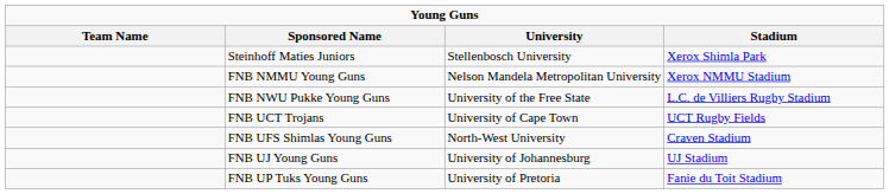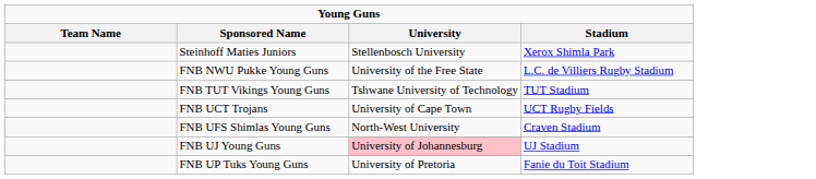 <table class="wikitable">
 <tr>
 <td colspan=4 align=center><strong>Young Guns</strong></td>
 </tr>
 <tr>
 <th width="25%">Team Name</th>
 <th width="25%">Sponsored Name</th>
 <th width="25%">University</th>
 <th width="25%">Stadium</th>
 </tr>
 <tr>
 <td></td>
 <td>Steinhoff Maties Juniors</td>
 <td>Stellenbosch University</td>
 <td><a href='#'>Xerox Shimla Park</a></td>
 </tr>
 <tr>
 <td></td>
-<td>FNB NMMU Young Guns</td>
-<td>Nelson Mandela Metropolitan University</td>
-<td><a href='#'>Xerox NMMU Stadium</a></td>
+<td>FNB NWU Pukke Young Guns</td>
+<td>University of the Free State</td>
+<td><a href='#'>L.C. de Villiers Rugby Stadium</a></td>
 </tr>
 <tr>
 <td></td>
-<td>FNB NWU Pukke Young Guns</td>
-<td>University of the Free State</td>
-<td><a href='#'>L.C. de Villiers Rugby Stadium</a></td>
+<td>FNB TUT Vikings Young Guns</td>
+<td>Tshwane University of Technology</td>
+<td><a href='#'>TUT Stadium</a></td>
 </tr>
 <tr>
 <td></td>
 <td>FNB UCT Trojans</td>
 <td>University of Cape Town</td>
 <td><a href='#'>UCT Rugby Fields</a></td>
 </tr>
 <tr>
 <td></td>
 <td>FNB UFS Shimlas Young Guns</td>
 <td>North-West University</td>
 <td><a href='#'>Craven Stadium</a></td>
 </tr>
 <tr>
 <td></td>
 <td>FNB UJ Young Guns</td>
-<td>University of Johannesburg</td>
+<td style="background: pink;">University of Johannesburg</td>
 <td><a href='#'>UJ Stadium</a></td>
 </tr>
 <tr>
 <td></td>
 <td>FNB UP Tuks Young Guns</td>
 <td>University of Pretoria</td>
 <td><a href='#'>Fanie du Toit Stadium</a></td>
 </tr>
 </table>
